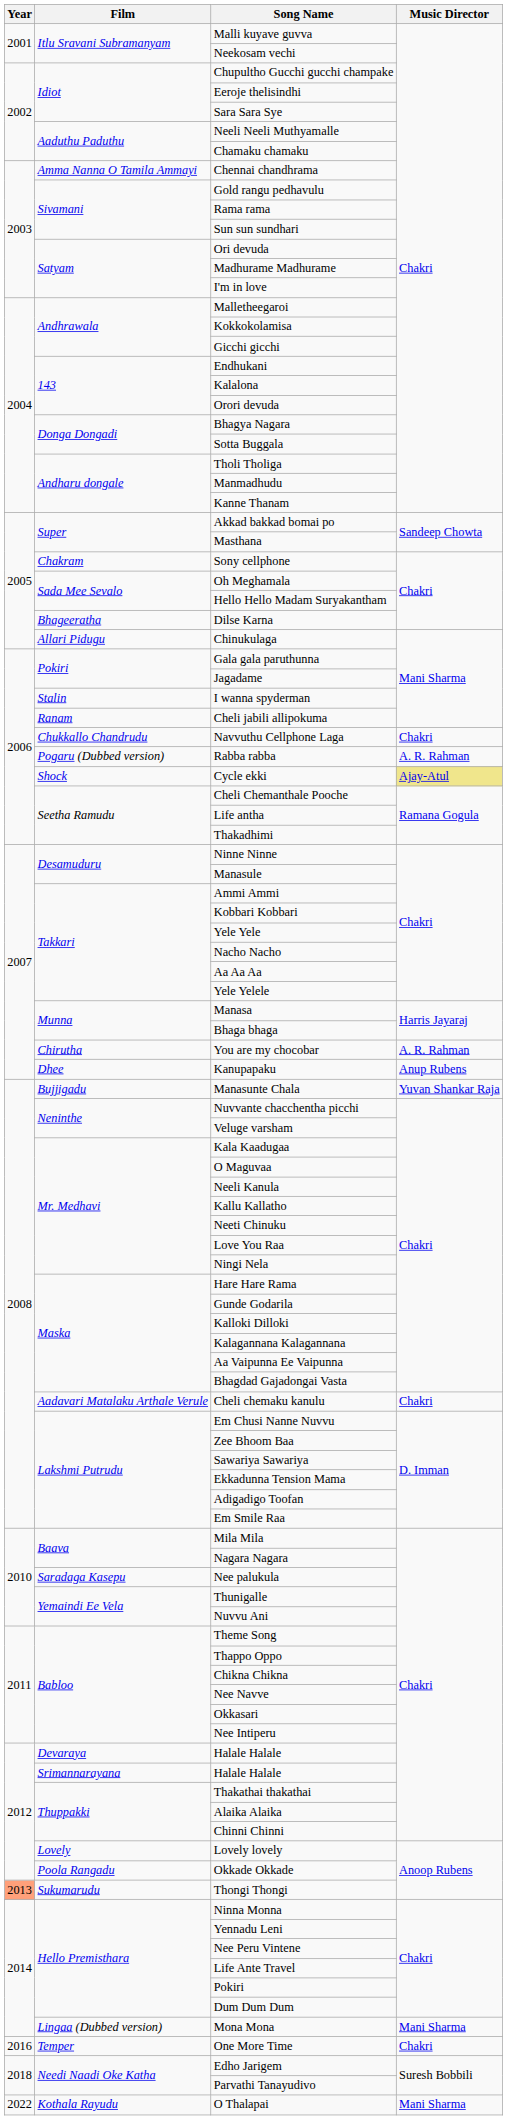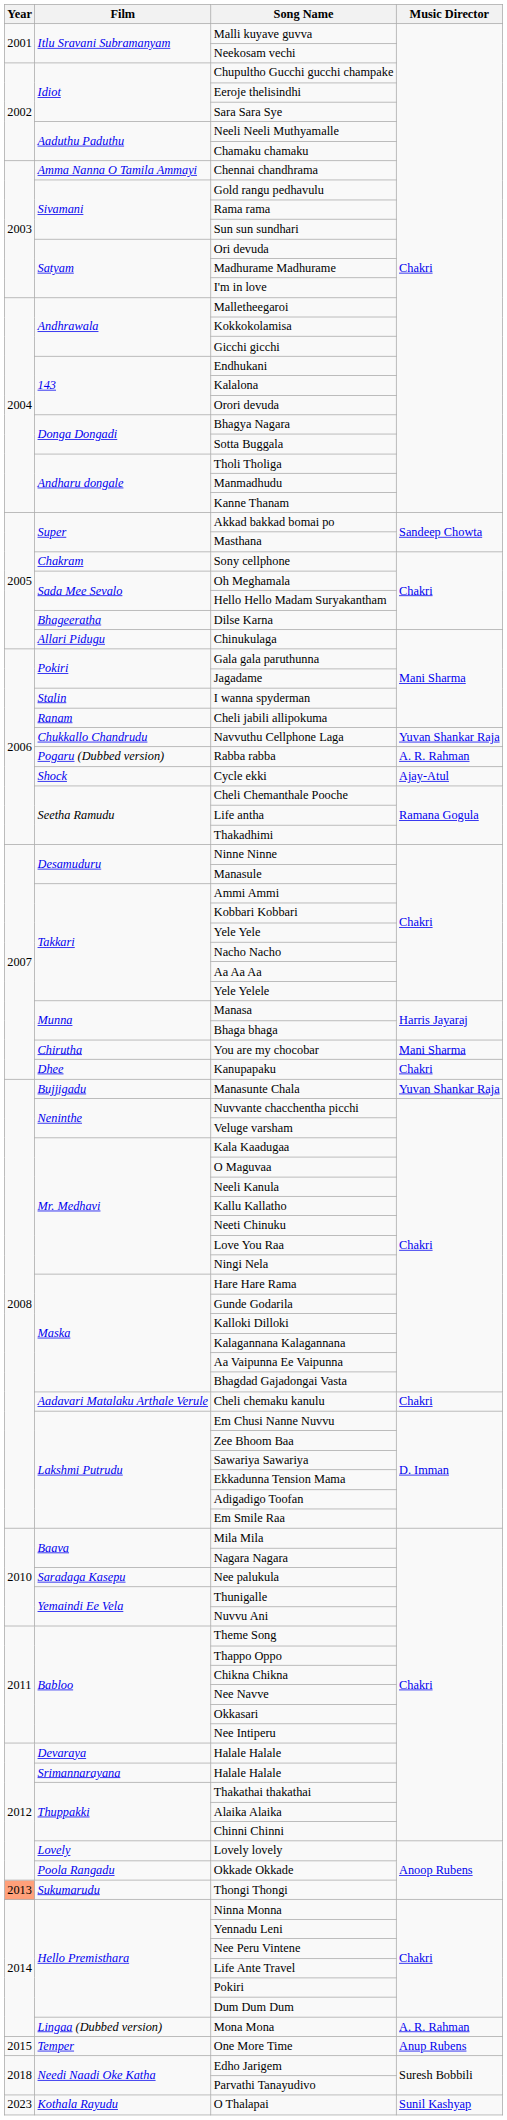 <table class="wikitable sortable">
 <tr style="text-align:center;">
 <th>Year</th>
 <th>Film</th>
 <th>Song Name</th>
 <th>Music Director</th>
 </tr>
 <tr>
 <td rowspan="2">2001</td>
 <td rowspan="2"><em><a href='#'>Itlu Sravani Subramanyam</a></em></td>
 <td>Malli kuyave guvva</td>
 <td rowspan="25"><a href='#'>Chakri</a></td>
 </tr>
 <tr>
 <td>Neekosam vechi</td>
 </tr>
 <tr>
 <td rowspan="5">2002</td>
 <td rowspan="3"><a href='#'><em>Idiot</em></a></td>
 <td>Chupultho Gucchi gucchi champake</td>
 </tr>
 <tr>
 <td>Eeroje thelisindhi</td>
 </tr>
 <tr>
 <td>Sara Sara Sye</td>
 </tr>
 <tr>
 <td rowspan="2"><em><a href='#'>Aaduthu Paduthu</a></em></td>
 <td>Neeli Neeli Muthyamalle</td>
 </tr>
 <tr>
 <td>Chamaku chamaku</td>
 </tr>
 <tr>
 <td rowspan="7">2003</td>
 <td><em><a href='#'>Amma Nanna O Tamila Ammayi</a></em></td>
 <td>Chennai chandhrama</td>
 </tr>
 <tr>
 <td rowspan="3"><a href='#'><em>Sivamani</em></a></td>
 <td>Gold rangu pedhavulu</td>
 </tr>
 <tr>
 <td>Rama rama</td>
 </tr>
 <tr>
 <td>Sun sun sundhari</td>
 </tr>
 <tr>
 <td rowspan="3"><a href='#'><em>Satyam</em></a></td>
 <td>Ori devuda</td>
 </tr>
 <tr>
 <td>Madhurame Madhurame</td>
 </tr>
 <tr>
 <td>I'm in love</td>
 </tr>
 <tr>
 <td rowspan="11">2004</td>
 <td rowspan="3"><em><a href='#'>Andhrawala</a></em></td>
 <td>Malletheegaroi</td>
 </tr>
 <tr>
 <td>Kokkokolamisa</td>
 </tr>
 <tr>
 <td>Gicchi gicchi</td>
 </tr>
 <tr>
 <td rowspan="3"><a href='#'><em>143</em></a></td>
 <td>Endhukani</td>
 </tr>
 <tr>
 <td>Kalalona</td>
 </tr>
 <tr>
 <td>Orori devuda</td>
 </tr>
 <tr>
 <td rowspan="2"><em><a href='#'>Donga Dongadi</a></em></td>
 <td>Bhagya Nagara</td>
 </tr>
 <tr>
 <td>Sotta Buggala</td>
 </tr>
 <tr>
 <td rowspan="3"><em><a href='#'>Andharu dongale</a></em></td>
 <td>Tholi Tholiga</td>
 </tr>
 <tr>
 <td>Manmadhudu</td>
 </tr>
 <tr>
 <td>Kanne Thanam</td>
 </tr>
 <tr>
 <td rowspan="7">2005</td>
 <td rowspan="2"><a href='#'><em>Super</em></a></td>
 <td>Akkad bakkad bomai po</td>
 <td rowspan="2"><a href='#'>Sandeep Chowta</a></td>
 </tr>
 <tr>
 <td>Masthana</td>
 </tr>
 <tr>
 <td><a href='#'><em>Chakram</em></a></td>
 <td>Sony cellphone</td>
 <td rowspan="4"><a href='#'>Chakri</a></td>
 </tr>
 <tr>
 <td rowspan="2"><em><a href='#'>Sada Mee Sevalo</a></em></td>
 <td>Oh Meghamala</td>
 </tr>
 <tr>
 <td>Hello Hello Madam Suryakantham</td>
 </tr>
 <tr>
 <td><a href='#'><em>Bhageeratha</em></a></td>
 <td>Dilse Karna</td>
 </tr>
 <tr>
 <td><em><a href='#'>Allari Pidugu</a></em></td>
 <td>Chinukulaga</td>
 <td rowspan="5"><a href='#'>Mani Sharma</a></td>
 </tr>
 <tr>
 <td rowspan="10">2006</td>
 <td rowspan="2"><em><a href='#'>Pokiri</a></em></td>
 <td>Gala gala paruthunna</td>
 </tr>
 <tr>
 <td>Jagadame</td>
 </tr>
 <tr>
 <td><a href='#'><em>Stalin</em></a></td>
 <td>I wanna spyderman</td>
 </tr>
 <tr>
 <td><a href='#'><em>Ranam</em></a></td>
 <td>Cheli jabili allipokuma</td>
 </tr>
 <tr>
 <td><em><a href='#'>Chukkallo Chandrudu</a></em></td>
 <td>Navvuthu Cellphone Laga</td>
-<td><a href='#'>Chakri</a></td>
+<td><a href='#'>Yuvan Shankar Raja</a></td>
 </tr>
 <tr>
 <td><em><a href='#'>Pogaru</a> (Dubbed version)</em></td>
 <td>Rabba rabba</td>
 <td><a href='#'>A. R. Rahman</a></td>
 </tr>
 <tr>
 <td><a href='#'><em>Shock</em></a></td>
 <td>Cycle ekki</td>
-<td style="background: khaki;"><a href='#'>Ajay-Atul</a></td>
+<td><a href='#'>Ajay-Atul</a></td>
 </tr>
 <tr>
 <td rowspan="3"><em>Seetha Ramudu</em></td>
 <td>Cheli Chemanthale Pooche</td>
 <td rowspan="3"><a href='#'>Ramana Gogula</a></td>
 </tr>
 <tr>
 <td>Life antha</td>
 </tr>
 <tr>
 <td>Thakadhimi</td>
 </tr>
 <tr>
 <td rowspan="12">2007</td>
 <td rowspan="2"><em><a href='#'>Desamuduru</a></em></td>
 <td>Ninne Ninne</td>
 <td rowspan="8"><a href='#'>Chakri</a></td>
 </tr>
 <tr>
 <td>Manasule</td>
 </tr>
 <tr>
 <td rowspan="6"><em><a href='#'>Takkari</a></em></td>
 <td>Ammi Ammi</td>
 </tr>
 <tr>
 <td>Kobbari Kobbari</td>
 </tr>
 <tr>
 <td>Yele Yele</td>
 </tr>
 <tr>
 <td>Nacho Nacho</td>
 </tr>
 <tr>
 <td>Aa Aa Aa</td>
 </tr>
 <tr>
 <td>Yele Yelele</td>
 </tr>
 <tr>
 <td rowspan="2"><a href='#'><em>Munna</em></a></td>
 <td>Manasa</td>
 <td rowspan="2"><a href='#'>Harris Jayaraj</a></td>
 </tr>
 <tr>
 <td>Bhaga bhaga</td>
 </tr>
 <tr>
 <td><em><a href='#'>Chirutha</a></em></td>
 <td>You are my chocobar</td>
-<td><a href='#'>A. R. Rahman</a></td>
+<td><a href='#'>Mani Sharma</a></td>
 </tr>
 <tr>
 <td><em><a href='#'>Dhee</a></em></td>
 <td>Kanupapaku</td>
-<td><a href='#'>Anup Rubens</a></td>
+<td><a href='#'>Chakri</a></td>
 </tr>
 <tr>
 <td rowspan="23">2008</td>
 <td><em><a href='#'>Bujjigadu</a></em></td>
 <td>Manasunte Chala</td>
 <td><a href='#'>Yuvan Shankar Raja</a></td>
 </tr>
 <tr>
 <td rowspan="2"><em><a href='#'>Neninthe</a></em></td>
 <td>Nuvvante chacchentha picchi</td>
 <td rowspan="15"><a href='#'>Chakri</a></td>
 </tr>
 <tr>
 <td>Veluge varsham</td>
 </tr>
 <tr>
 <td rowspan="7"><em><a href='#'>Mr. Medhavi</a></em></td>
 <td>Kala Kaadugaa</td>
 </tr>
 <tr>
 <td>O Maguvaa</td>
 </tr>
 <tr>
 <td>Neeli Kanula</td>
 </tr>
 <tr>
 <td>Kallu Kallatho</td>
 </tr>
 <tr>
 <td>Neeti Chinuku</td>
 </tr>
 <tr>
 <td>Love You Raa</td>
 </tr>
 <tr>
 <td>Ningi Nela</td>
 </tr>
 <tr>
 <td rowspan="6"><a href='#'><em>Maska</em></a></td>
 <td>Hare Hare Rama</td>
 </tr>
 <tr>
 <td>Gunde Godarila</td>
 </tr>
 <tr>
 <td>Kalloki Dilloki</td>
 </tr>
 <tr>
 <td>Kalagannana Kalagannana</td>
 </tr>
 <tr>
 <td>Aa Vaipunna Ee Vaipunna</td>
 </tr>
 <tr>
 <td>Bhagdad Gajadongai Vasta</td>
 </tr>
 <tr>
 <td><em><a href='#'>Aadavari Matalaku Arthale Verule</a></em></td>
 <td>Cheli chemaku kanulu</td>
 <td><a href='#'>Chakri</a></td>
 </tr>
 <tr>
 <td rowspan="6"><em><a href='#'>Lakshmi Putrudu</a></em></td>
 <td>Em Chusi Nanne Nuvvu</td>
 <td rowspan="6"><a href='#'>D. Imman</a></td>
 </tr>
 <tr>
 <td>Zee Bhoom Baa</td>
 </tr>
 <tr>
 <td>Sawariya Sawariya</td>
 </tr>
 <tr>
 <td>Ekkadunna Tension Mama</td>
 </tr>
 <tr>
 <td>Adigadigo Toofan</td>
 </tr>
 <tr>
 <td>Em Smile Raa</td>
 </tr>
 <tr>
 <td rowspan="5">2010</td>
 <td rowspan="2"><em><a href='#'>Baava</a></em></td>
 <td>Mila Mila</td>
 <td rowspan="16"><a href='#'>Chakri</a></td>
 </tr>
 <tr>
 <td>Nagara Nagara</td>
 </tr>
 <tr>
 <td><em><a href='#'>Saradaga Kasepu</a></em></td>
 <td>Nee palukula</td>
 </tr>
 <tr>
 <td rowspan="2"><em><a href='#'>Yemaindi Ee Vela</a></em></td>
 <td>Thunigalle</td>
 </tr>
 <tr>
 <td>Nuvvu Ani</td>
 </tr>
 <tr>
 <td rowspan="6">2011</td>
 <td rowspan="6"><a href='#'><em>Babloo</em></a></td>
 <td>Theme Song</td>
 </tr>
 <tr>
 <td>Thappo Oppo</td>
 </tr>
 <tr>
 <td>Chikna Chikna</td>
 </tr>
 <tr>
 <td>Nee Navve</td>
 </tr>
 <tr>
 <td>Okkasari</td>
 </tr>
 <tr>
 <td>Nee Intiperu</td>
 </tr>
 <tr>
 <td rowspan="7">2012</td>
 <td><a href='#'><em>Devaraya</em></a></td>
 <td>Halale Halale</td>
 </tr>
 <tr>
 <td><em><a href='#'>Srimannarayana</a></em></td>
 <td>Halale Halale</td>
 </tr>
 <tr>
 <td rowspan="3"><em><a href='#'>Thuppakki</a></em></td>
 <td>Thakathai thakathai</td>
 </tr>
 <tr>
 <td>Alaika Alaika</td>
 </tr>
 <tr>
 <td>Chinni Chinni</td>
 </tr>
 <tr>
 <td><a href='#'><em>Lovely</em></a></td>
 <td>Lovely lovely</td>
 <td rowspan="3"><a href='#'>Anoop Rubens</a></td>
 </tr>
 <tr>
 <td><a href='#'><em>Poola Rangadu</em></a></td>
 <td>Okkade Okkade</td>
 </tr>
 <tr>
 <td style="background: lightsalmon;">2013</td>
 <td><em><a href='#'>Sukumarudu</a></em></td>
 <td>Thongi Thongi</td>
 </tr>
 <tr>
 <td rowspan="7">2014</td>
 <td rowspan="6"><em><a href='#'>Hello Premisthara</a></em></td>
 <td>Ninna Monna</td>
 <td rowspan="6"><a href='#'>Chakri</a></td>
 </tr>
 <tr>
 <td>Yennadu Leni</td>
 </tr>
 <tr>
 <td>Nee Peru Vintene</td>
 </tr>
 <tr>
 <td>Life Ante Travel</td>
 </tr>
 <tr>
 <td>Pokiri</td>
 </tr>
 <tr>
 <td>Dum Dum Dum</td>
 </tr>
 <tr>
 <td><em><a href='#'>Lingaa</a> (Dubbed version)</em></td>
 <td>Mona Mona</td>
-<td><a href='#'>Mani Sharma</a></td>
+<td><a href='#'>A. R. Rahman</a></td>
 </tr>
 <tr>
-<td>2016</td>
+<td>2015</td>
 <td><a href='#'><em>Temper</em></a></td>
 <td>One More Time</td>
-<td><a href='#'>Chakri</a></td>
+<td><a href='#'>Anup Rubens</a></td>
 </tr>
 <tr>
 <td rowspan="2">2018</td>
 <td rowspan="2"><em><a href='#'>Needi Naadi Oke Katha</a></em></td>
 <td>Edho Jarigem</td>
 <td rowspan="2">Suresh Bobbili</td>
 </tr>
 <tr>
 <td>Parvathi Tanayudivo</td>
 </tr>
 <tr>
-<td>2022</td>
+<td>2023</td>
 <td><em><a href='#'>Kothala Rayudu</a></em></td>
 <td>O Thalapai</td>
-<td><a href='#'>Mani Sharma</a></td>
+<td><a href='#'>Sunil Kashyap</a></td>
 </tr>
 </table>
